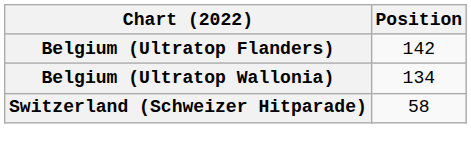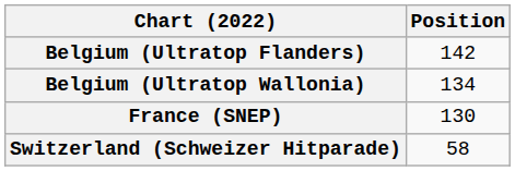 <table class="wikitable sortable plainrowheaders" style="text-align:center">
 <tr>
 <th scope="col">Chart (2022)</th>
 <th scope="col">Position</th>
 </tr>
 <tr>
 <th scope="row">Belgium (Ultratop Flanders)</th>
 <td>142</td>
 </tr>
 <tr>
 <th scope="row">Belgium (Ultratop Wallonia)</th>
 <td>134</td>
 </tr>
 <tr>
+<th scope="row">France (SNEP)</th>
+<td>130</td>
+</tr>
+<tr>
 <th scope="row">Switzerland (Schweizer Hitparade)</th>
 <td>58</td>
 </tr>
 </table>
